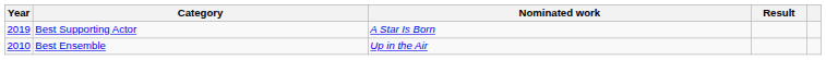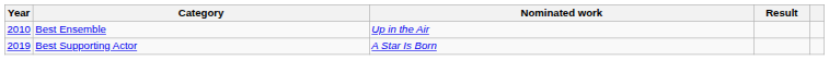 <table class=wikitable>
 <tr>
 <th scope="col" style="width:1em;">Year</th>
 <th scope="col" style="width:34em;">Category</th>
 <th scope="col" style="width:39em;">Nominated work</th>
 <th scope="col" style="width:5em;">Result</th>
 <th scope="col" style="width:1em;"></th>
 </tr>
 <tr>
+<td><a href='#'>2010</a></td>
+<td><a href='#'>Best Ensemble</a></td>
+<td><em><a href='#'>Up in the Air</a></em></td>
+<td></td>
+<td align=center></td>
+</tr>
+<tr>
 <td><a href='#'>2019</a></td>
 <td><a href='#'>Best Supporting Actor</a></td>
 <td><em><a href='#'>A Star Is Born</a></em></td>
 <td></td>
 <td align=center></td>
 </tr>
-<tr>
-<td><a href='#'>2010</a></td>
-<td><a href='#'>Best Ensemble</a></td>
-<td><em><a href='#'>Up in the Air</a></em></td>
-<td></td>
-<td align=center></td>
-</tr>
 </table>
